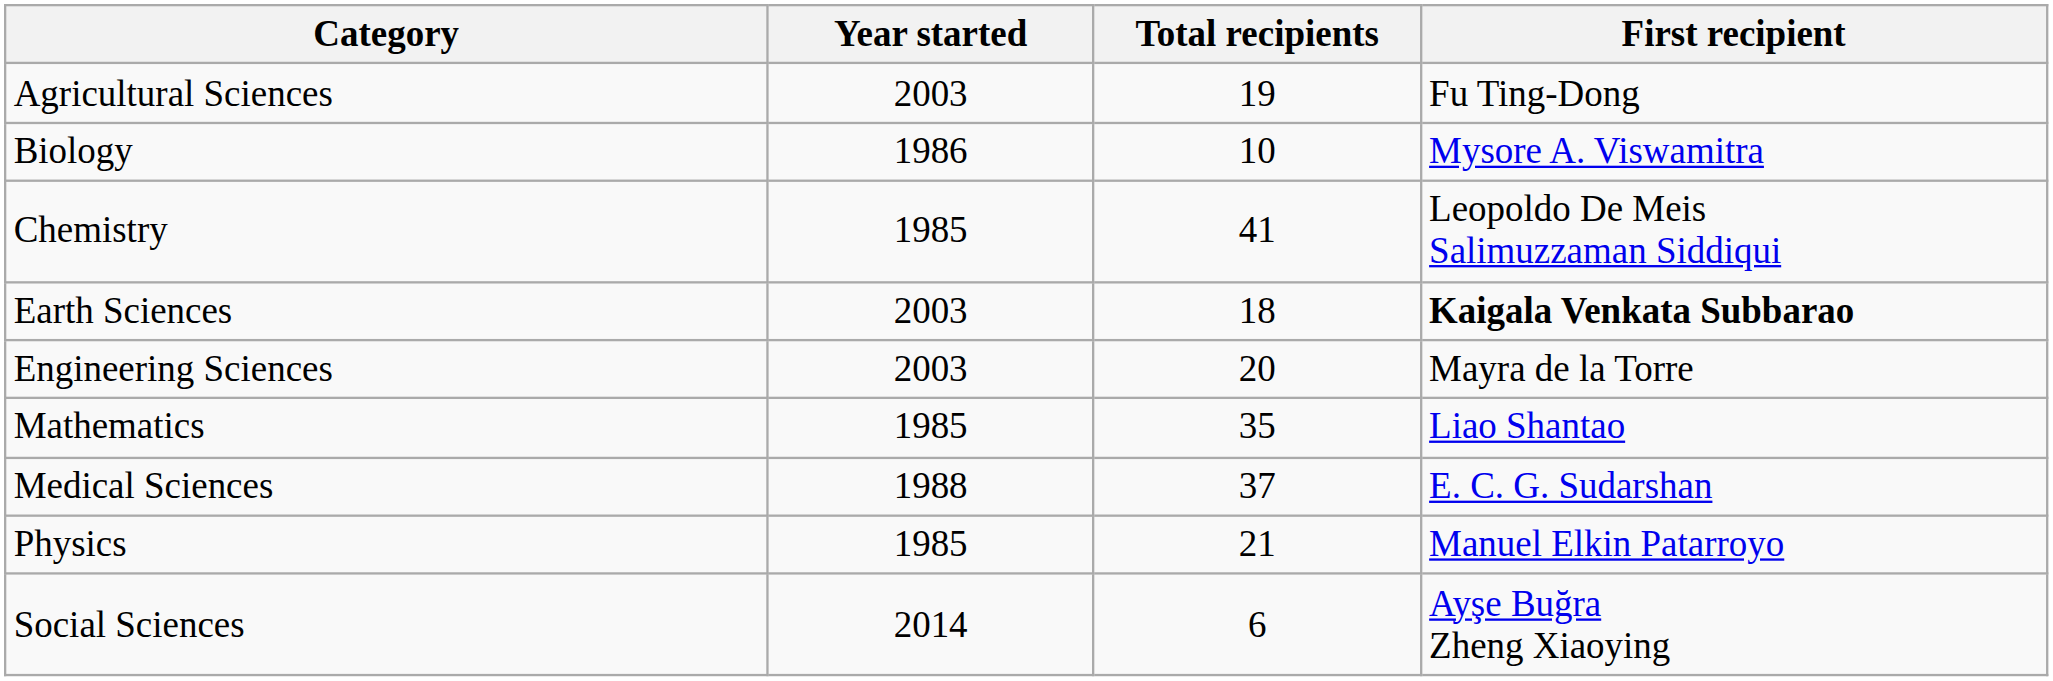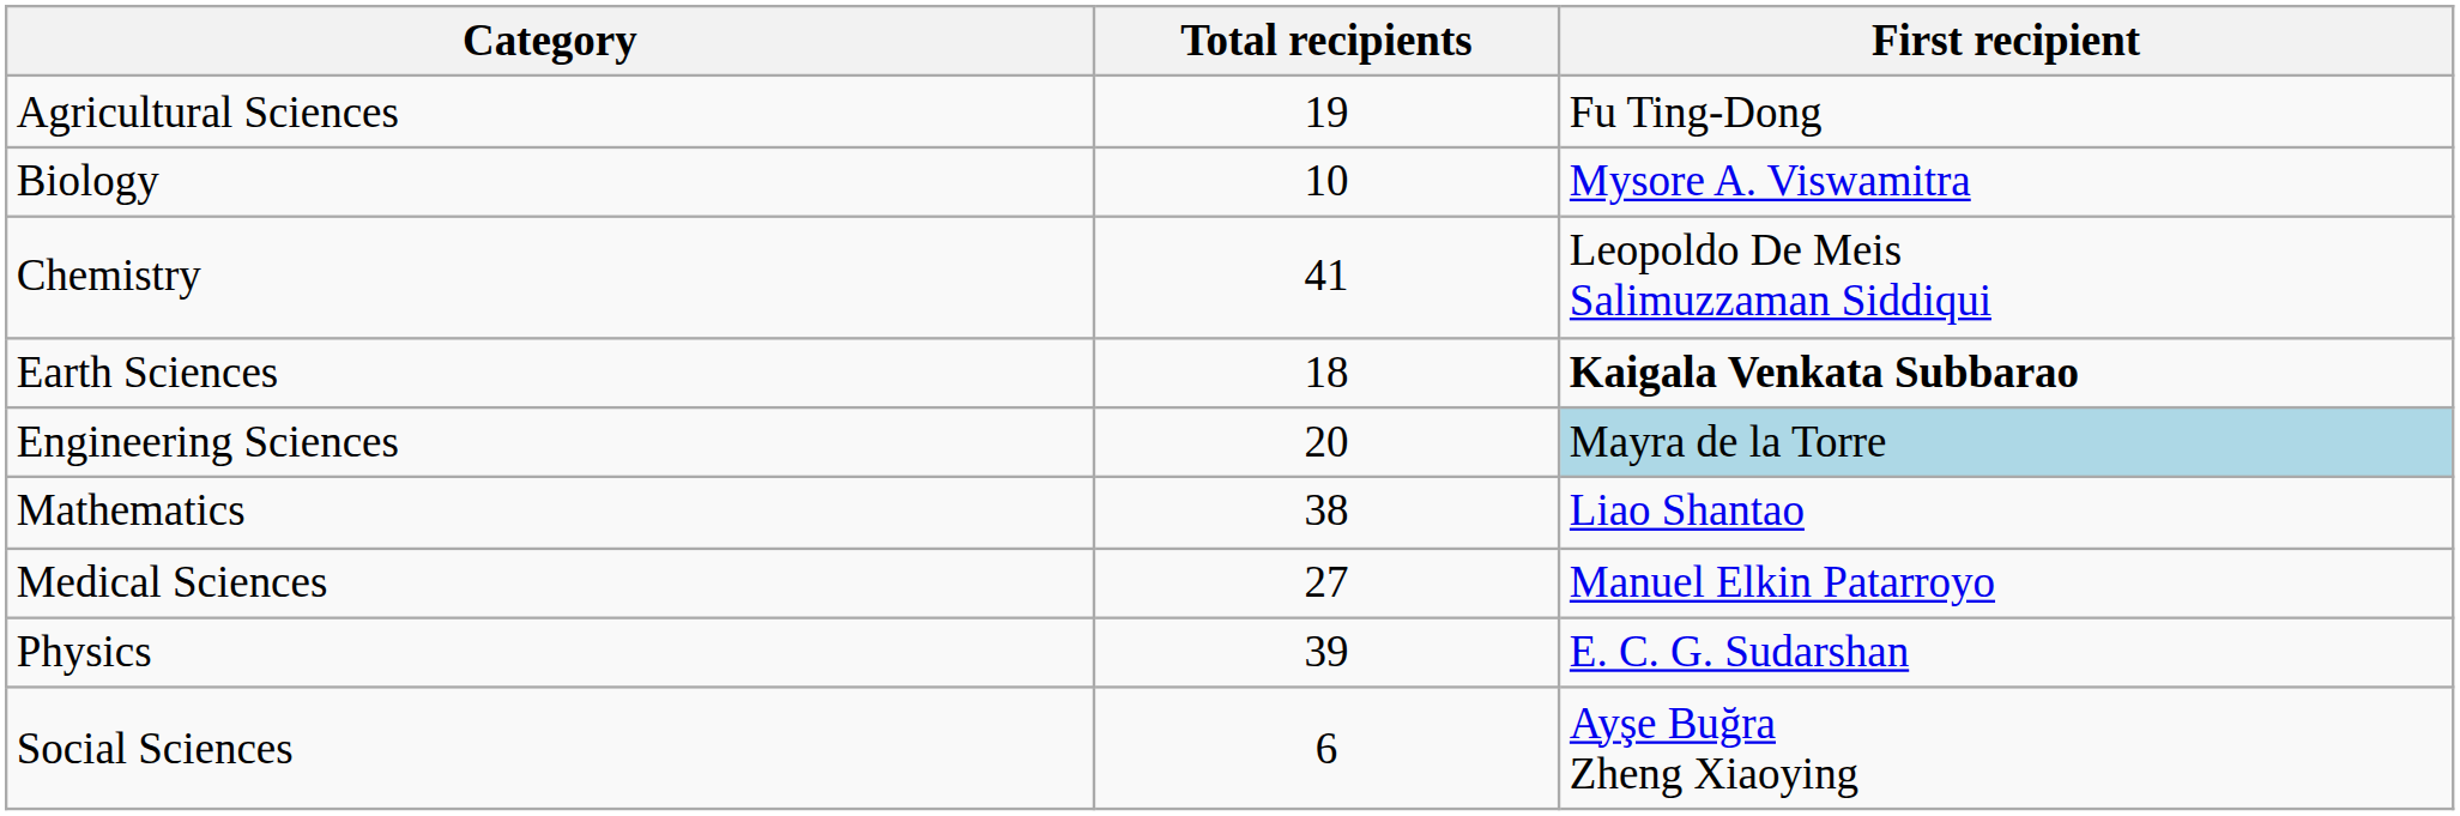 <table class="wikitable plainrowheaders sortable" style="width:70%">
 <tr>
 <th scope="col" style="width:28%">Category</th>
-<th scope="col" style="width:12%">Year started</th>
 <th scope="col" style="width:12%">Total recipients</th>
 <th scope="col" style="width:23%">First recipient</th>
 </tr>
 <tr>
 <td>Agricultural Sciences</td>
-<td style="text-align:center;">2003</td>
 <td style="text-align:center;">19</td>
 <td>Fu Ting-Dong</td>
 </tr>
 <tr>
 <td>Biology</td>
-<td style="text-align:center;">1986</td>
 <td style="text-align:center;">10</td>
 <td><a href='#'>Mysore A. Viswamitra</a></td>
 </tr>
 <tr>
 <td>Chemistry</td>
-<td style="text-align:center;">1985</td>
 <td style="text-align:center;">41</td>
 <td>Leopoldo De Meis<br><a href='#'>Salimuzzaman Siddiqui</a></td>
 </tr>
 <tr>
 <td>Earth Sciences</td>
-<td style="text-align:center;">2003</td>
 <td style="text-align:center;">18</td>
 <td><strong>Kaigala Venkata Subbarao</strong></td>
 </tr>
 <tr>
 <td>Engineering Sciences</td>
-<td style="text-align:center;">2003</td>
 <td style="text-align:center;">20</td>
-<td>Mayra de la Torre</td>
+<td style="background: lightblue;">Mayra de la Torre</td>
 </tr>
 <tr>
 <td>Mathematics</td>
-<td style="text-align:center;">1985</td>
-<td style="text-align:center;">35</td>
+<td style="text-align:center;">38</td>
 <td><a href='#'>Liao Shantao</a></td>
 </tr>
 <tr>
 <td>Medical Sciences</td>
-<td style="text-align:center;">1988</td>
-<td style="text-align:center;">37</td>
+<td style="text-align:center;">27</td>
+<td><a href='#'>Manuel Elkin Patarroyo</a></td>
+</tr>
+<tr>
+<td>Physics</td>
+<td style="text-align:center;">39</td>
 <td><a href='#'>E. C. G. Sudarshan</a></td>
 </tr>
 <tr>
-<td>Physics</td>
-<td style="text-align:center;">1985</td>
-<td style="text-align:center;">21</td>
-<td><a href='#'>Manuel Elkin Patarroyo</a></td>
-</tr>
-<tr>
 <td>Social Sciences</td>
-<td style="text-align:center;">2014</td>
 <td style="text-align:center;">6</td>
 <td><a href='#'>Ayşe Buğra</a><br>Zheng Xiaoying</td>
 </tr>
 </table>
